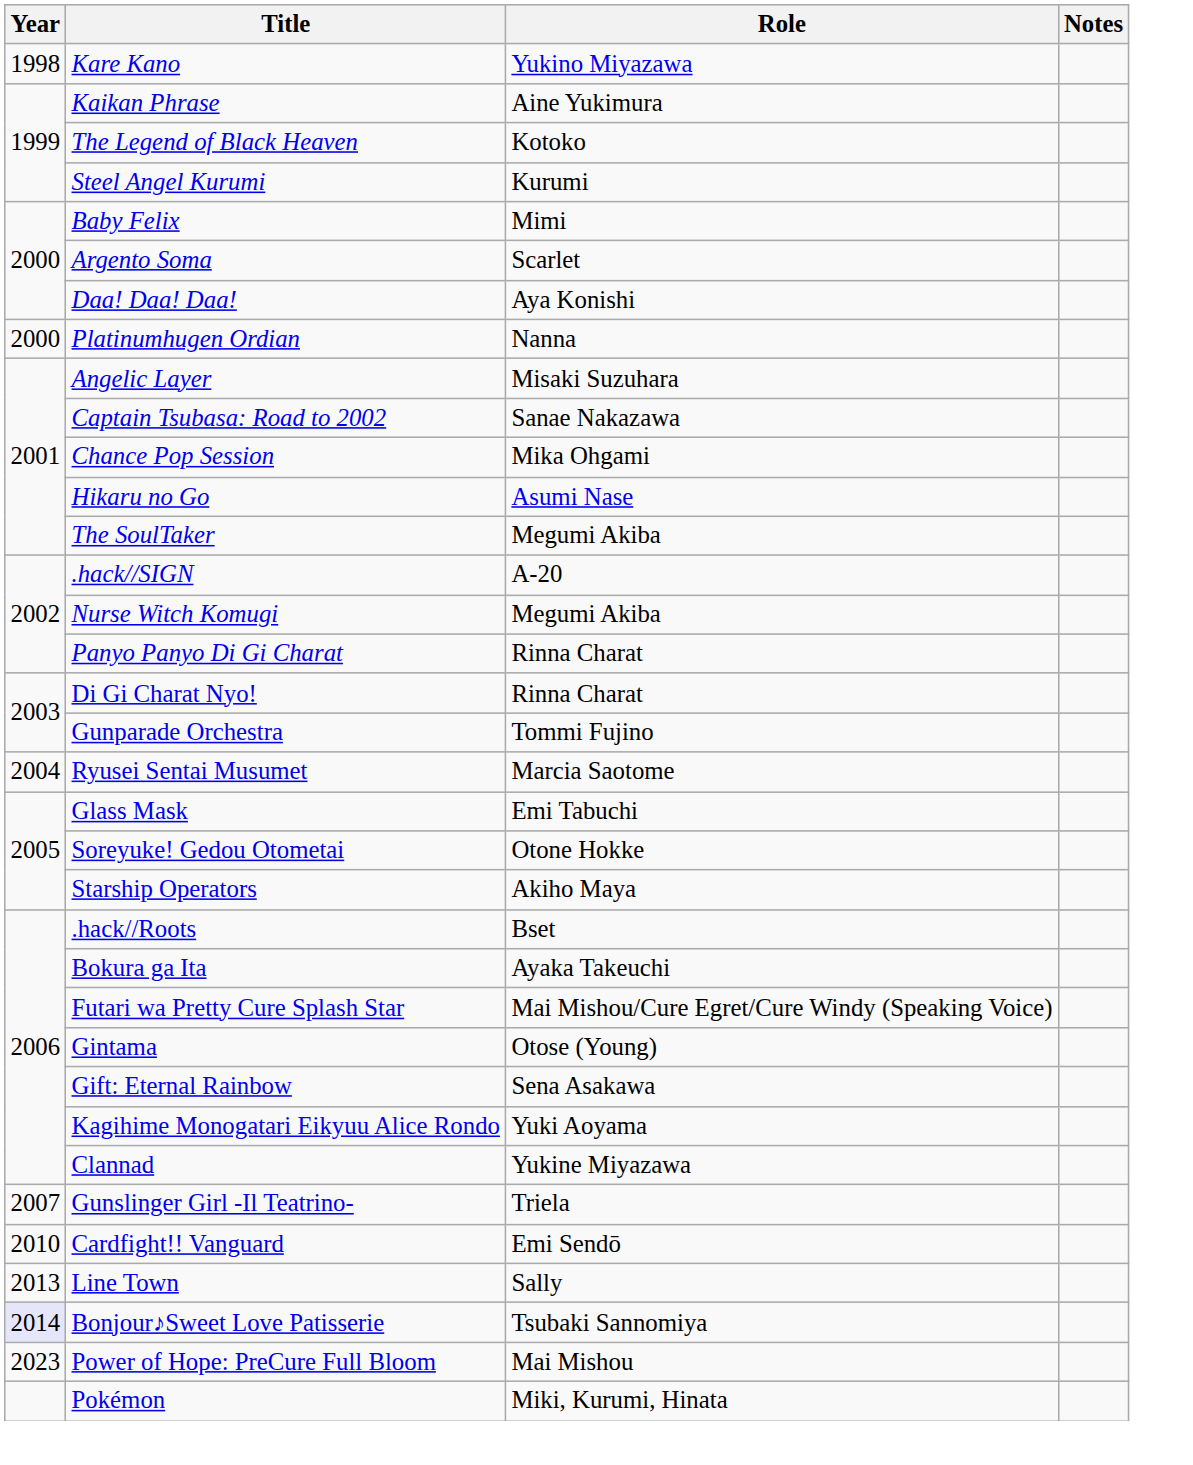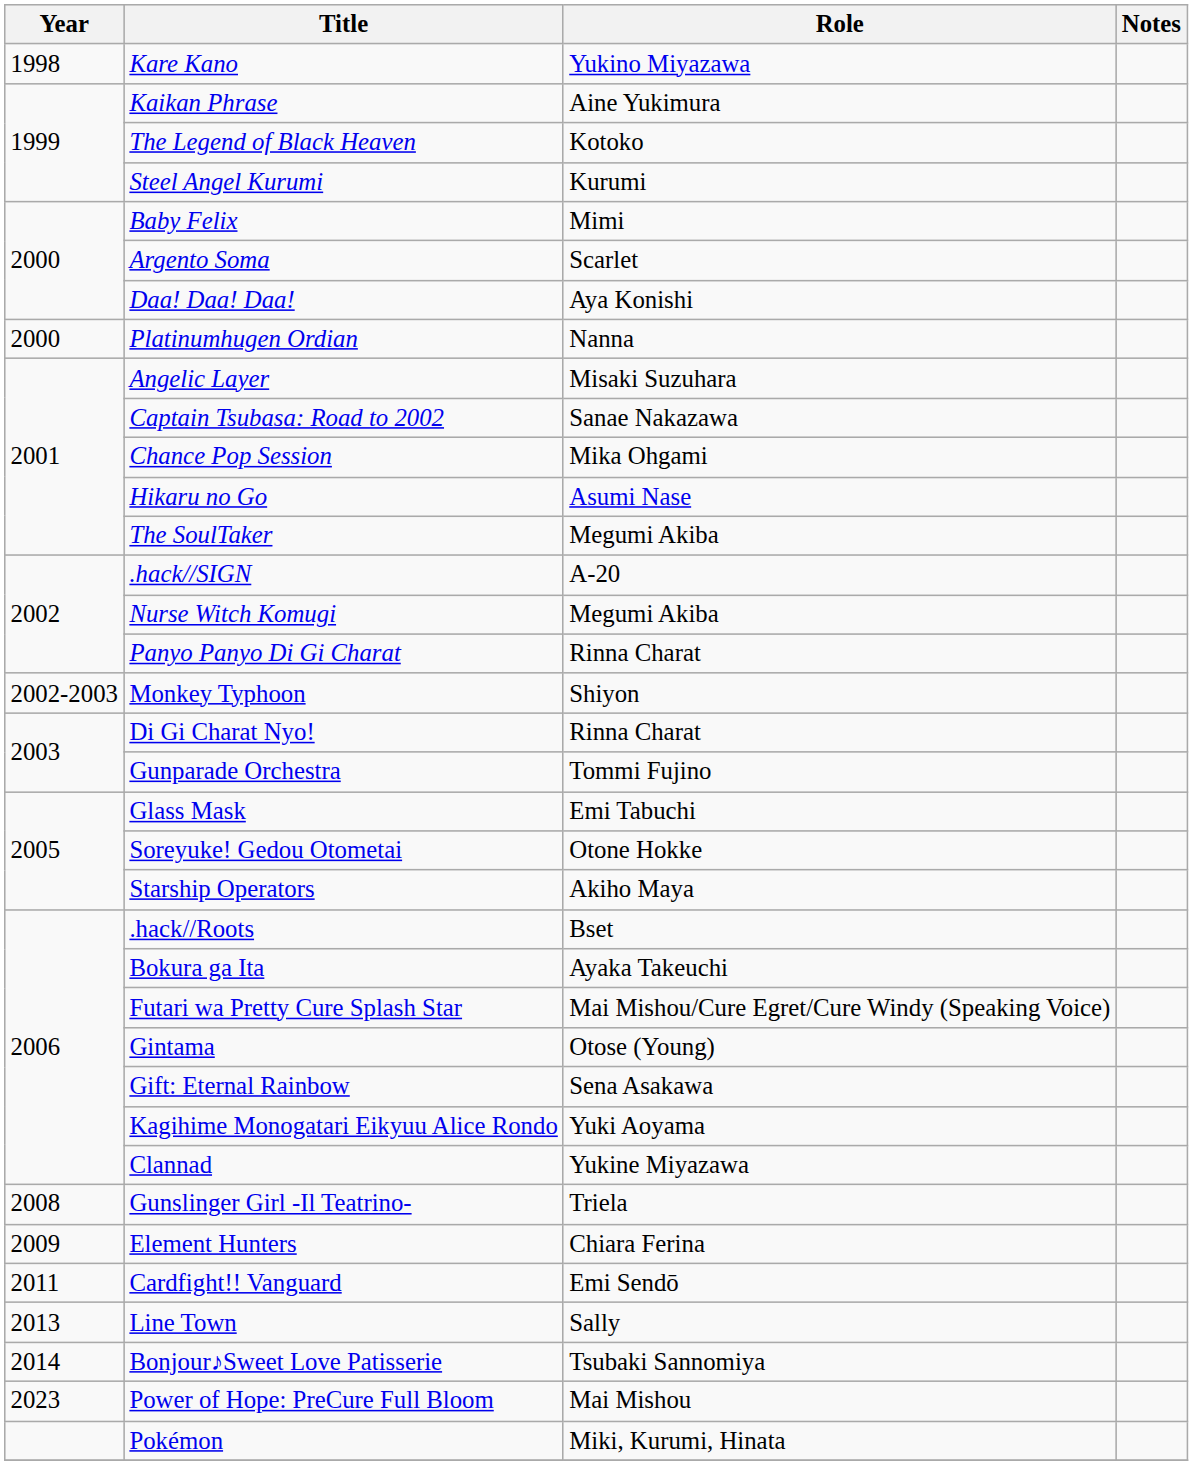 <table class="wikitable sortable">
 <tr>
 <th>Year</th>
 <th>Title</th>
 <th>Role</th>
 <th>Notes</th>
 </tr>
 <tr>
 <td>1998</td>
 <td><em><a href='#'>Kare Kano</a></em></td>
 <td><a href='#'>Yukino Miyazawa</a></td>
 <td></td>
 </tr>
 <tr>
 <td rowspan="3">1999</td>
 <td><em><a href='#'>Kaikan Phrase</a></em></td>
 <td>Aine Yukimura</td>
 <td></td>
 </tr>
 <tr>
 <td><em><a href='#'>The Legend of Black Heaven</a></em></td>
 <td>Kotoko</td>
 <td></td>
 </tr>
 <tr>
 <td><em><a href='#'>Steel Angel Kurumi</a></em></td>
 <td>Kurumi</td>
 <td></td>
 </tr>
 <tr>
 <td rowspan="3">2000</td>
 <td><em><a href='#'>Baby Felix</a></em></td>
 <td>Mimi</td>
 <td></td>
 </tr>
 <tr>
 <td><em><a href='#'>Argento Soma</a></em></td>
 <td>Scarlet</td>
 <td></td>
 </tr>
 <tr>
 <td><em><a href='#'>Daa! Daa! Daa!</a></em></td>
 <td>Aya Konishi</td>
 <td></td>
 </tr>
 <tr>
 <td>2000</td>
 <td><em><a href='#'>Platinumhugen Ordian</a></em></td>
 <td>Nanna</td>
 <td></td>
 </tr>
 <tr>
 <td rowspan="5">2001</td>
 <td><em><a href='#'>Angelic Layer</a></em></td>
 <td>Misaki Suzuhara</td>
 <td></td>
 </tr>
 <tr>
 <td><em><a href='#'>Captain Tsubasa: Road to 2002</a></em></td>
 <td>Sanae Nakazawa</td>
 <td></td>
 </tr>
 <tr>
 <td><em><a href='#'>Chance Pop Session</a></em></td>
 <td>Mika Ohgami</td>
 <td></td>
 </tr>
 <tr>
 <td><em><a href='#'>Hikaru no Go</a></em></td>
 <td><a href='#'>Asumi Nase</a></td>
 <td></td>
 </tr>
 <tr>
 <td><em><a href='#'>The SoulTaker</a></em></td>
 <td>Megumi Akiba</td>
 <td></td>
 </tr>
 <tr>
 <td rowspan="3">2002</td>
 <td><em><a href='#'>.hack//SIGN</a></em></td>
 <td>A-20</td>
 <td></td>
 </tr>
 <tr>
 <td><em><a href='#'>Nurse Witch Komugi</a></em></td>
 <td>Megumi Akiba</td>
 <td></td>
 </tr>
 <tr>
 <td><em><a href='#'>Panyo Panyo Di Gi Charat</a></td>
 <td>Rinna Charat</td>
 <td></td>
 </tr>
 <tr>
+<td>2002-2003</td>
+<td></em><a href='#'>Monkey Typhoon</a><em></td>
+<td>Shiyon</td>
+<td></td>
+</tr>
+<tr>
 <td rowspan="2">2003</td>
 <td></em><a href='#'>Di Gi Charat Nyo!</a><em></td>
 <td>Rinna Charat</td>
 <td></td>
 </tr>
 <tr>
 <td></em><a href='#'>Gunparade Orchestra</a><em></td>
 <td>Tommi Fujino</td>
-<td></td>
-</tr>
-<tr>
-<td>2004</td>
-<td></em><a href='#'>Ryusei Sentai Musumet</a><em></td>
-<td>Marcia Saotome</td>
 <td></td>
 </tr>
 <tr>
 <td rowspan="3">2005</td>
 <td></em><a href='#'>Glass Mask</a><em></td>
 <td>Emi Tabuchi</td>
 <td></td>
 </tr>
 <tr>
 <td></em><a href='#'>Soreyuke! Gedou Otometai</a><em></td>
 <td>Otone Hokke</td>
 <td></td>
 </tr>
 <tr>
 <td></em><a href='#'>Starship Operators</a><em></td>
 <td>Akiho Maya</td>
 <td></td>
 </tr>
 <tr>
 <td rowspan="7">2006</td>
 <td></em><a href='#'>.hack//Roots</a><em></td>
 <td>Bset</td>
 <td></td>
 </tr>
 <tr>
 <td></em><a href='#'>Bokura ga Ita</a><em></td>
 <td>Ayaka Takeuchi</td>
 <td></td>
 </tr>
 <tr>
 <td></em><a href='#'>Futari wa Pretty Cure Splash Star</a><em></td>
 <td>Mai Mishou/Cure Egret/Cure Windy (Speaking Voice)</td>
 <td></td>
 </tr>
 <tr>
 <td></em><a href='#'>Gintama</a><em></td>
 <td>Otose (Young)</td>
 <td></td>
 </tr>
 <tr>
 <td></em><a href='#'>Gift: Eternal Rainbow</a><em></td>
 <td>Sena Asakawa</td>
 <td></td>
 </tr>
 <tr>
 <td></em><a href='#'>Kagihime Monogatari Eikyuu Alice Rondo</a><em></td>
 <td>Yuki Aoyama</td>
 <td></td>
 </tr>
 <tr>
 <td></em><a href='#'>Clannad</a><em></td>
 <td>Yukine Miyazawa</td>
 <td></td>
 </tr>
 <tr>
-<td>2007</td>
+<td>2008</td>
 <td></em><a href='#'>Gunslinger Girl -Il Teatrino-</a><em></td>
 <td>Triela</td>
 <td></td>
 </tr>
 <tr>
-<td>2010</td>
+<td>2009</td>
+<td></em><a href='#'>Element Hunters</a><em></td>
+<td>Chiara Ferina</td>
+<td></td>
+</tr>
+<tr>
+<td>2011</td>
 <td></em><a href='#'>Cardfight!! Vanguard</a><em></td>
 <td>Emi Sendō</td>
 <td></td>
 </tr>
 <tr>
 <td>2013</td>
 <td></em><a href='#'>Line Town</a><em></td>
 <td>Sally</td>
 <td></td>
 </tr>
 <tr>
-<td style="background: lavender;">2014</td>
+<td>2014</td>
 <td></em><a href='#'>Bonjour♪Sweet Love Patisserie</a><em></td>
 <td>Tsubaki Sannomiya</td>
 <td></td>
 </tr>
 <tr>
 <td>2023</td>
 <td></em><a href='#'>Power of Hope: PreCure Full Bloom</a><em></td>
 <td>Mai Mishou</td>
 <td></td>
 </tr>
 <tr>
 <td></td>
 <td></em><a href='#'>Pokémon</a><em></td>
 <td>Miki, Kurumi, Hinata</td>
 <td></td>
 </tr>
 <tr>
 </tr>
 </table>
